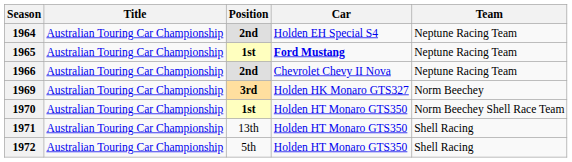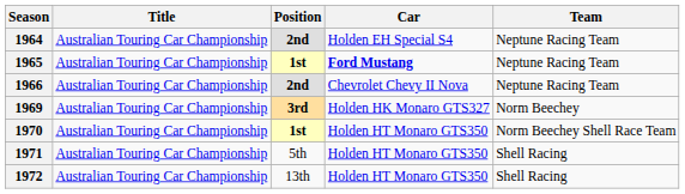 <table class="wikitable" style="font-size: 95%;">
 <tr>
 <th>Season</th>
 <th>Title</th>
 <th>Position</th>
 <th>Car</th>
 <th>Team</th>
 </tr>
 <tr>
 <th>1964</th>
 <td><a href='#'>Australian Touring Car Championship</a></td>
 <td align="center" style="background: #dfdfdf"><strong>2nd</strong></td>
 <td><a href='#'>Holden EH Special S4</a></td>
 <td>Neptune Racing Team</td>
 </tr>
 <tr>
 <th>1965</th>
 <td><a href='#'>Australian Touring Car Championship</a></td>
 <td align="center" style="background: #ffffbf"><strong>1st</strong></td>
 <td><strong><a href='#'>Ford Mustang</a></strong></td>
 <td>Neptune Racing Team</td>
 </tr>
 <tr>
 <th>1966</th>
 <td><a href='#'>Australian Touring Car Championship</a></td>
 <td align="center" style="background: #dfdfdf"><strong>2nd</strong></td>
 <td><a href='#'>Chevrolet Chevy II Nova</a></td>
 <td>Neptune Racing Team</td>
 </tr>
 <tr>
 <th>1969</th>
 <td><a href='#'>Australian Touring Car Championship</a></td>
 <td align="center" style="background: #ffdf9f"><strong>3rd</strong></td>
 <td><a href='#'>Holden HK Monaro GTS327</a></td>
 <td>Norm Beechey</td>
 </tr>
 <tr>
 <th>1970</th>
 <td><a href='#'>Australian Touring Car Championship</a></td>
 <td align="center" style="background: #ffffbf"><strong>1st</strong></td>
 <td><a href='#'>Holden HT Monaro GTS350</a></td>
 <td>Norm Beechey Shell Race Team</td>
 </tr>
 <tr>
 <th>1971</th>
 <td><a href='#'>Australian Touring Car Championship</a></td>
-<td align="center">13th</td>
+<td align="center">5th</td>
 <td><a href='#'>Holden HT Monaro GTS350</a></td>
 <td>Shell Racing</td>
 </tr>
 <tr>
 <th>1972</th>
 <td><a href='#'>Australian Touring Car Championship</a></td>
-<td align="center">5th</td>
+<td align="center">13th</td>
 <td><a href='#'>Holden HT Monaro GTS350</a></td>
 <td>Shell Racing</td>
 </tr>
 </table>
